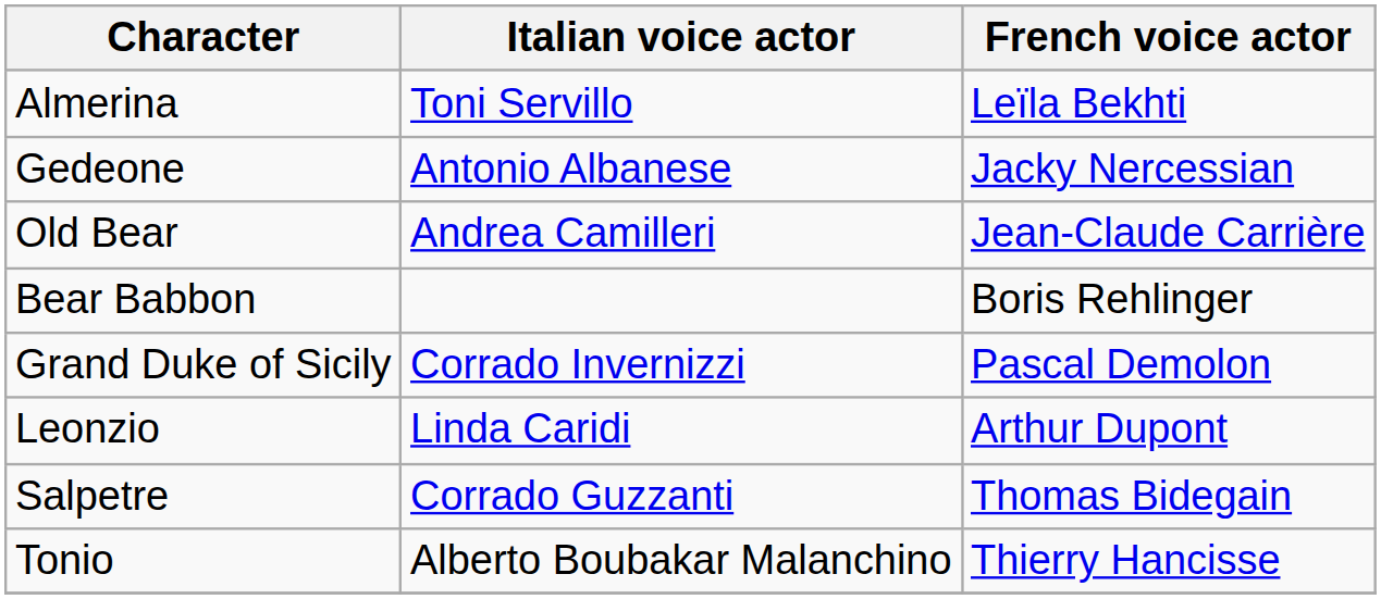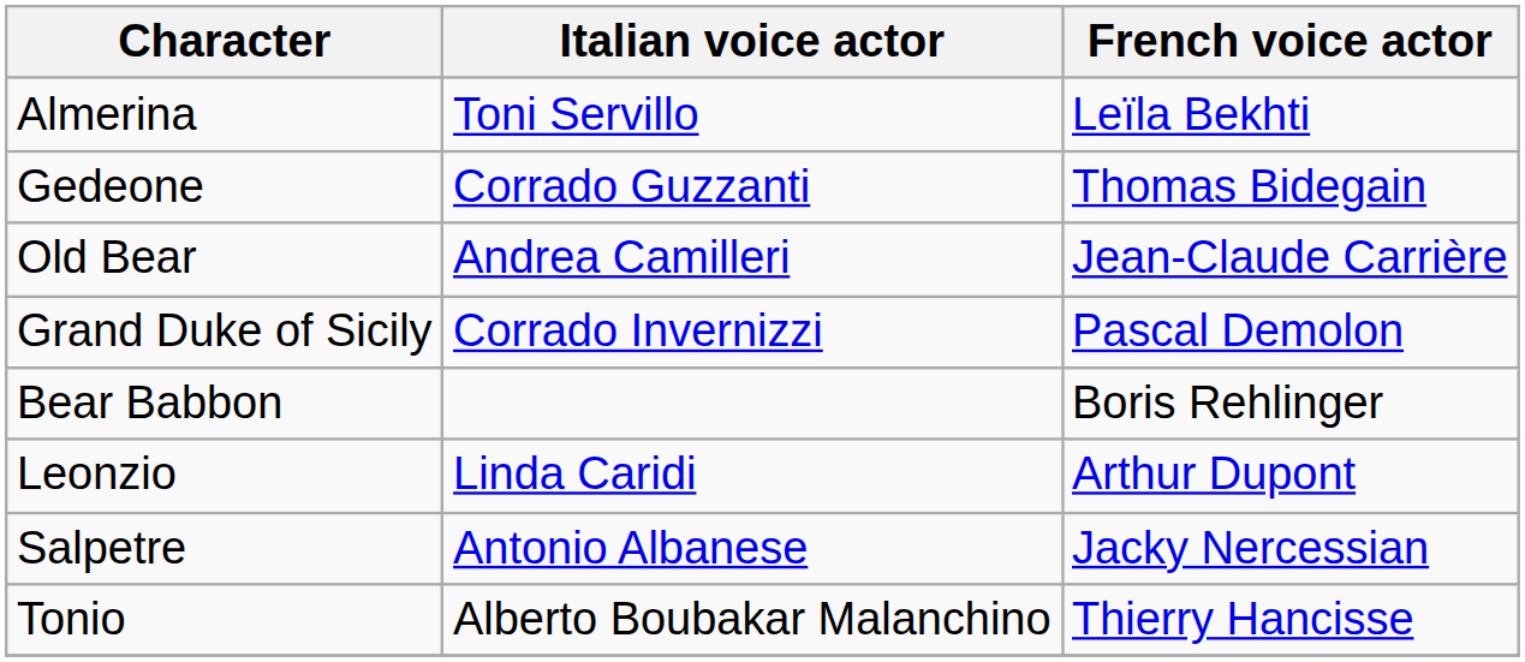 <table class="wikitable">
 <tr>
 <th>Character</th>
 <th>Italian voice actor</th>
 <th>French voice actor</th>
 </tr>
 <tr>
 <td>Almerina</td>
 <td><a href='#'>Toni Servillo</a></td>
 <td><a href='#'>Leïla Bekhti</a></td>
 </tr>
 <tr>
 <td>Gedeone</td>
-<td><a href='#'>Antonio Albanese</a></td>
-<td><a href='#'>Jacky Nercessian</a></td>
+<td><a href='#'>Corrado Guzzanti</a></td>
+<td><a href='#'>Thomas Bidegain</a></td>
 </tr>
 <tr>
 <td>Old Bear</td>
 <td><a href='#'>Andrea Camilleri</a></td>
 <td><a href='#'>Jean-Claude Carrière</a></td>
 </tr>
 <tr>
+<td>Grand Duke of Sicily</td>
+<td><a href='#'>Corrado Invernizzi</a></td>
+<td><a href='#'>Pascal Demolon</a></td>
+</tr>
+<tr>
 <td>Bear Babbon</td>
 <td></td>
 <td>Boris Rehlinger</td>
-</tr>
-<tr>
-<td>Grand Duke of Sicily</td>
-<td><a href='#'>Corrado Invernizzi</a></td>
-<td><a href='#'>Pascal Demolon</a></td>
 </tr>
 <tr>
 <td>Leonzio</td>
 <td><a href='#'>Linda Caridi</a></td>
 <td><a href='#'>Arthur Dupont</a></td>
 </tr>
 <tr>
 <td>Salpetre</td>
-<td><a href='#'>Corrado Guzzanti</a></td>
-<td><a href='#'>Thomas Bidegain</a></td>
+<td><a href='#'>Antonio Albanese</a></td>
+<td><a href='#'>Jacky Nercessian</a></td>
 </tr>
 <tr>
 <td>Tonio</td>
 <td>Alberto Boubakar Malanchino</td>
 <td><a href='#'>Thierry Hancisse</a></td>
 </tr>
 <tr>
 </tr>
 </table>
